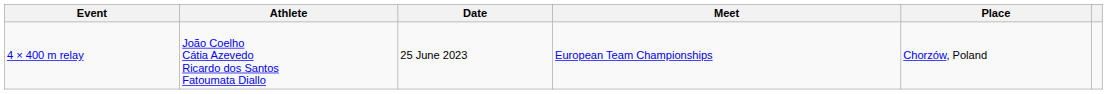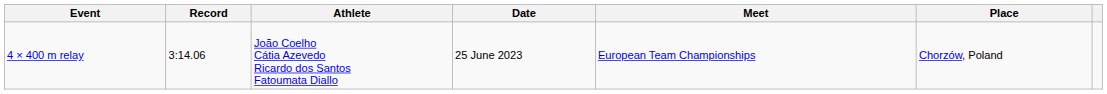 <table class="wikitable" style="font-size: 95%; width: 95%;">
 <tr>
 <th>Event</th>
+<th>Record</th>
 <th>Athlete</th>
 <th>Date</th>
 <th>Meet</th>
 <th>Place</th>
 <th></th>
 </tr>
 <tr>
 <td><a href='#'>4 × 400 m relay</a></td>
+<td>3:14.06</td>
 <td><br><a href='#'>João Coelho</a><br><a href='#'>Cátia Azevedo</a><br><a href='#'>Ricardo dos Santos</a><br><a href='#'>Fatoumata Diallo</a></td>
 <td>25 June 2023</td>
 <td><a href='#'>European Team Championships</a></td>
 <td><a href='#'>Chorzów</a>, Poland</td>
 <td></td>
 </tr>
 </table>
